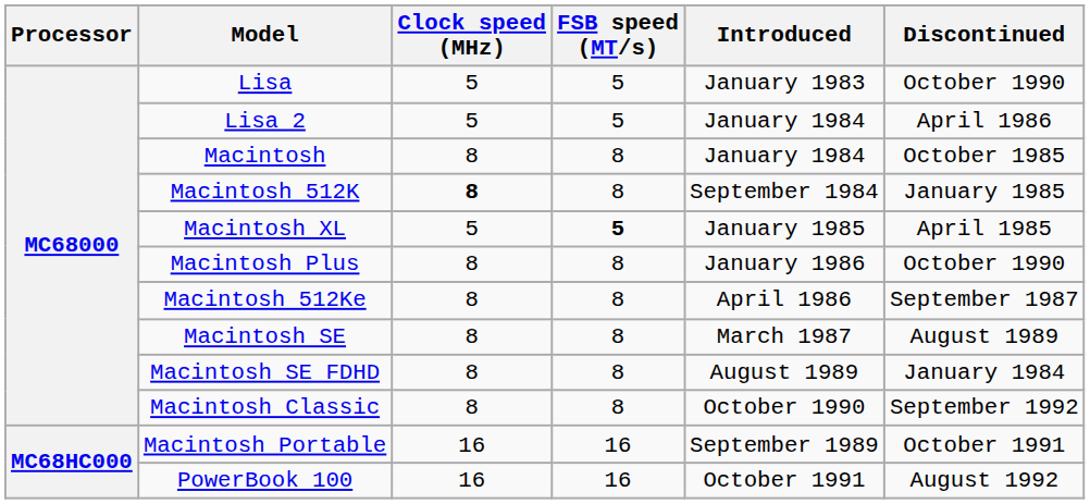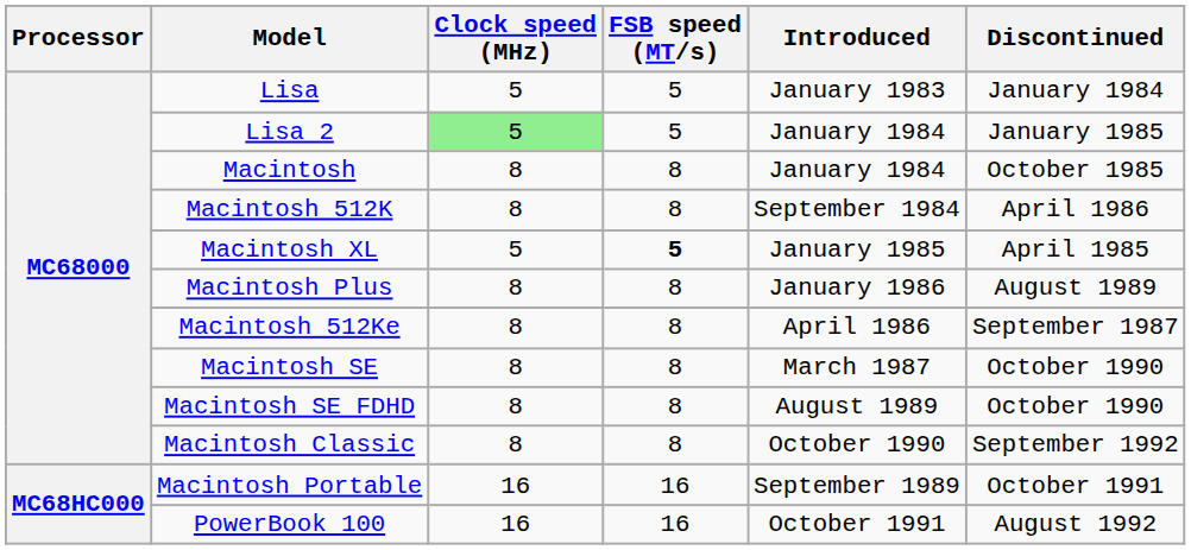 <table class="wikitable sortable" style="font-size:smaller; text-align:center">
 <tr>
 <th>Processor</th>
 <th>Model</th>
 <th><a href='#'>Clock speed</a><br>(MHz)</th>
 <th><a href='#'>FSB</a> speed<br>(<a href='#'>MT</a>/s)</th>
 <th>Introduced</th>
 <th>Discontinued</th>
 </tr>
 <tr>
 <th rowspan=10><a href='#'>MC68000</a></th>
 <td><a href='#'>Lisa</a></td>
 <td>5</td>
 <td>5</td>
 <td>January 1983</td>
-<td>October 1990</td>
+<td>January 1984</td>
 </tr>
 <tr>
 <td><a href='#'>Lisa 2</a></td>
-<td>5</td>
+<td style="background: lightgreen;">5</td>
 <td>5</td>
 <td>January 1984</td>
-<td>April 1986</td>
+<td>January 1985</td>
 </tr>
 <tr>
 <td><a href='#'>Macintosh</a></td>
 <td>8</td>
 <td>8</td>
 <td>January 1984</td>
 <td>October 1985</td>
 </tr>
 <tr>
 <td><a href='#'>Macintosh 512K</a></td>
-<td><strong>8</strong></td>
+<td>8</td>
 <td>8</td>
 <td>September 1984</td>
-<td>January 1985</td>
+<td>April 1986</td>
 </tr>
 <tr>
 <td><a href='#'>Macintosh XL</a></td>
 <td>5</td>
 <td><strong>5</strong></td>
 <td>January 1985</td>
 <td>April 1985</td>
 </tr>
 <tr>
 <td><a href='#'>Macintosh Plus</a></td>
 <td>8</td>
 <td>8</td>
 <td>January 1986</td>
-<td>October 1990</td>
+<td>August 1989</td>
 </tr>
 <tr>
 <td><a href='#'>Macintosh 512Ke</a></td>
 <td>8</td>
 <td>8</td>
 <td>April 1986</td>
 <td>September 1987</td>
 </tr>
 <tr>
 <td><a href='#'>Macintosh SE</a></td>
 <td>8</td>
 <td>8</td>
 <td>March 1987</td>
-<td>August 1989</td>
+<td>October 1990</td>
 </tr>
 <tr>
 <td><a href='#'>Macintosh SE FDHD</a></td>
 <td>8</td>
 <td>8</td>
 <td>August 1989</td>
-<td>January 1984</td>
+<td>October 1990</td>
 </tr>
 <tr>
 <td><a href='#'>Macintosh Classic</a></td>
 <td>8</td>
 <td>8</td>
 <td>October 1990</td>
 <td>September 1992</td>
 </tr>
 <tr>
 <th rowspan=2><a href='#'>MC68HC000</a></th>
 <td><a href='#'>Macintosh Portable</a></td>
 <td>16</td>
 <td>16</td>
 <td>September 1989</td>
 <td>October 1991</td>
 </tr>
 <tr>
 <td><a href='#'>PowerBook 100</a></td>
 <td>16</td>
 <td>16</td>
 <td>October 1991</td>
 <td>August 1992</td>
 </tr>
 </table>
